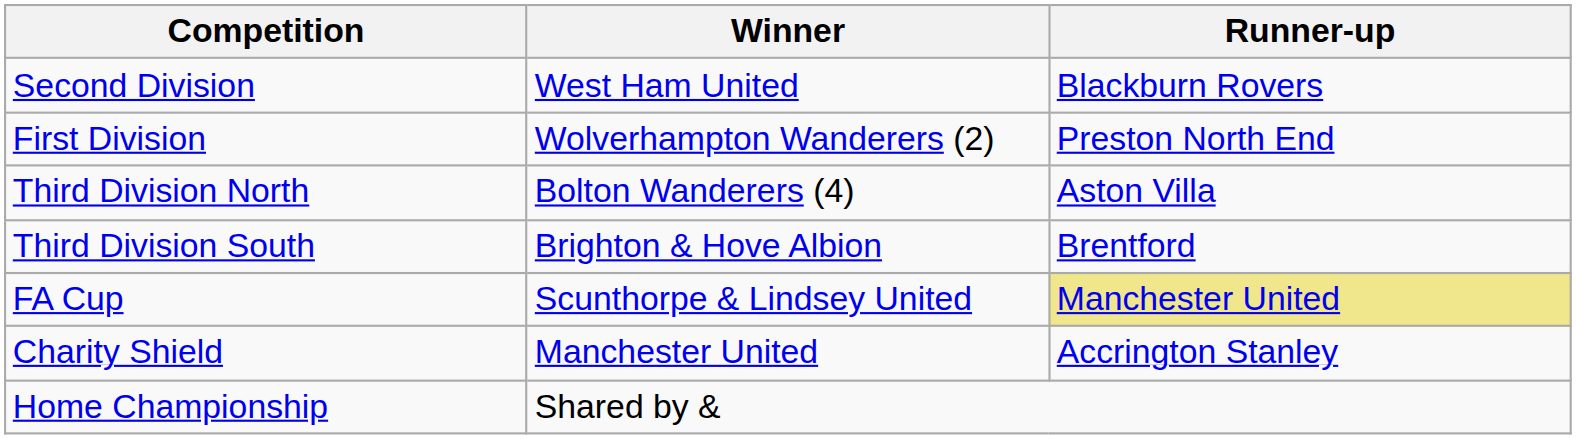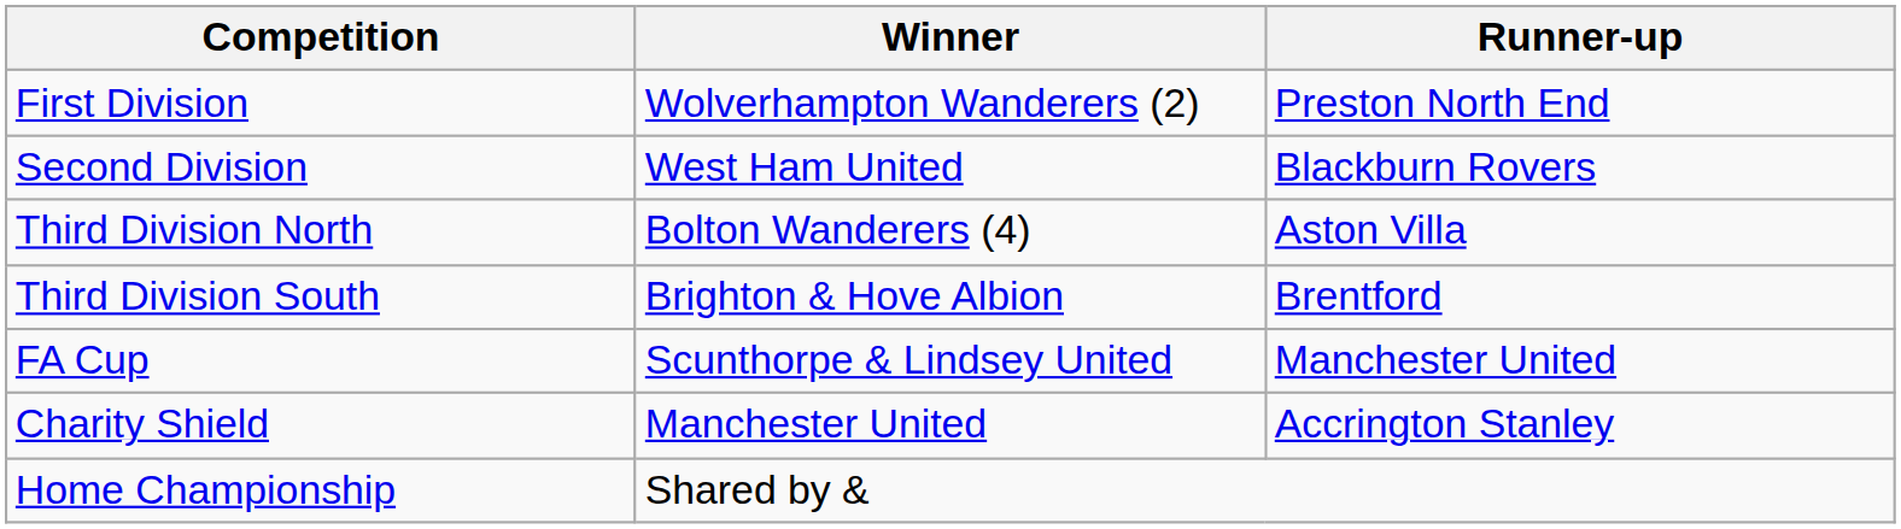 <table class="wikitable">
 <tr>
 <th style="width:15em">Competition</th>
 <th style="width:15em">Winner</th>
 <th style="width:15em">Runner-up</th>
 </tr>
 <tr>
+<td><a href='#'>First Division</a></td>
+<td><a href='#'>Wolverhampton Wanderers</a> (2)</td>
+<td><a href='#'>Preston North End</a></td>
+</tr>
+<tr>
 <td><a href='#'>Second Division</a></td>
 <td><a href='#'>West Ham United</a></td>
 <td><a href='#'>Blackburn Rovers</a></td>
-</tr>
-<tr>
-<td><a href='#'>First Division</a></td>
-<td><a href='#'>Wolverhampton Wanderers</a> (2)</td>
-<td><a href='#'>Preston North End</a></td>
 </tr>
 <tr>
 <td><a href='#'>Third Division North</a></td>
 <td><a href='#'>Bolton Wanderers</a> (4)</td>
 <td><a href='#'>Aston Villa</a></td>
 </tr>
 <tr>
 <td><a href='#'>Third Division South</a></td>
 <td><a href='#'>Brighton & Hove Albion</a></td>
 <td><a href='#'>Brentford</a></td>
 </tr>
 <tr>
 <td><a href='#'>FA Cup</a></td>
 <td><a href='#'>Scunthorpe & Lindsey United</a></td>
-<td style="background: khaki;"><a href='#'>Manchester United</a></td>
+<td><a href='#'>Manchester United</a></td>
 </tr>
 <tr>
 <td><a href='#'>Charity Shield</a></td>
 <td><a href='#'>Manchester United</a></td>
 <td><a href='#'>Accrington Stanley</a></td>
 </tr>
 <tr>
 <td><a href='#'>Home Championship</a></td>
 <td colspan=2>Shared by  & </td>
 </tr>
 </table>
